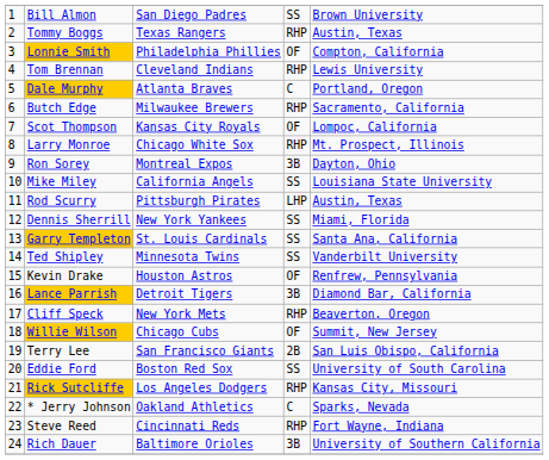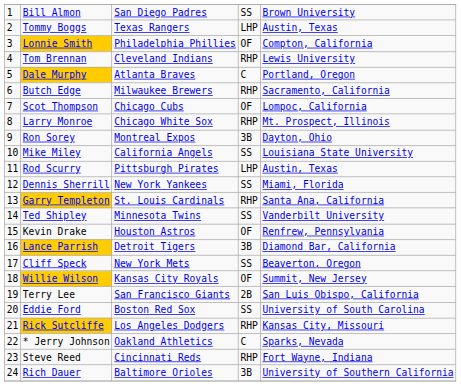 <table class="wikitable">
 <tr>
 </tr>
 <tr>
 <td>1</td>
 <td><a href='#'>Bill Almon</a></td>
 <td><a href='#'>San Diego Padres</a></td>
 <td>SS</td>
 <td><a href='#'>Brown University</a></td>
 </tr>
 <tr>
 <td>2</td>
 <td><a href='#'>Tommy Boggs</a></td>
 <td><a href='#'>Texas Rangers</a></td>
-<td>RHP</td>
+<td>LHP</td>
 <td><a href='#'>Austin, Texas</a></td>
 </tr>
 <tr>
 <td>3</td>
 <td bgcolor="#FFCC00"><a href='#'>Lonnie Smith</a></td>
 <td><a href='#'>Philadelphia Phillies</a></td>
 <td>OF</td>
 <td><a href='#'>Compton, California</a></td>
 </tr>
 <tr>
 <td>4</td>
 <td><a href='#'>Tom Brennan</a></td>
 <td><a href='#'>Cleveland Indians</a></td>
 <td>RHP</td>
 <td><a href='#'>Lewis University</a></td>
 </tr>
 <tr>
 <td>5</td>
 <td bgcolor="#FFCC00"><a href='#'>Dale Murphy</a></td>
 <td><a href='#'>Atlanta Braves</a></td>
 <td>C</td>
 <td><a href='#'>Portland, Oregon</a></td>
 </tr>
 <tr>
 <td>6</td>
 <td><a href='#'>Butch Edge</a></td>
 <td><a href='#'>Milwaukee Brewers</a></td>
 <td>RHP</td>
 <td><a href='#'>Sacramento, California</a></td>
 </tr>
 <tr>
 <td>7</td>
 <td><a href='#'>Scot Thompson</a></td>
-<td><a href='#'>Kansas City Royals</a></td>
+<td><a href='#'>Chicago Cubs</a></td>
 <td>OF</td>
 <td><a href='#'>Lompoc, California</a></td>
 </tr>
 <tr>
 <td>8</td>
 <td><a href='#'>Larry Monroe</a></td>
 <td><a href='#'>Chicago White Sox</a></td>
 <td>RHP</td>
 <td><a href='#'>Mt. Prospect, Illinois</a></td>
 </tr>
 <tr>
 <td>9</td>
 <td><a href='#'>Ron Sorey</a></td>
 <td><a href='#'>Montreal Expos</a></td>
 <td>3B</td>
 <td><a href='#'>Dayton, Ohio</a></td>
 </tr>
 <tr>
 <td>10</td>
 <td><a href='#'>Mike Miley</a></td>
 <td><a href='#'>California Angels</a></td>
 <td>SS</td>
 <td><a href='#'>Louisiana State University</a></td>
 </tr>
 <tr>
 <td>11</td>
 <td><a href='#'>Rod Scurry</a></td>
 <td><a href='#'>Pittsburgh Pirates</a></td>
 <td>LHP</td>
 <td><a href='#'>Austin, Texas</a></td>
 </tr>
 <tr>
 <td>12</td>
 <td><a href='#'>Dennis Sherrill</a></td>
 <td><a href='#'>New York Yankees</a></td>
 <td>SS</td>
 <td><a href='#'>Miami, Florida</a></td>
 </tr>
 <tr>
 <td>13</td>
 <td bgcolor="#FFCC00"><a href='#'>Garry Templeton</a></td>
 <td><a href='#'>St. Louis Cardinals</a></td>
-<td>SS</td>
+<td>RHP</td>
 <td><a href='#'>Santa Ana, California</a></td>
 </tr>
 <tr>
 <td>14</td>
 <td><a href='#'>Ted Shipley</a></td>
 <td><a href='#'>Minnesota Twins</a></td>
 <td>SS</td>
 <td><a href='#'>Vanderbilt University</a></td>
 </tr>
 <tr>
 <td>15</td>
 <td>Kevin Drake</td>
 <td><a href='#'>Houston Astros</a></td>
 <td>OF</td>
 <td><a href='#'>Renfrew, Pennsylvania</a></td>
 </tr>
 <tr>
 <td>16</td>
 <td bgcolor="#FFCC00"><a href='#'>Lance Parrish</a></td>
 <td><a href='#'>Detroit Tigers</a></td>
 <td>3B</td>
 <td><a href='#'>Diamond Bar, California</a></td>
 </tr>
 <tr>
 <td>17</td>
 <td><a href='#'>Cliff Speck</a></td>
 <td><a href='#'>New York Mets</a></td>
-<td>RHP</td>
+<td>SS</td>
 <td><a href='#'>Beaverton, Oregon</a></td>
 </tr>
 <tr>
 <td>18</td>
 <td bgcolor="#FFCC00"><a href='#'>Willie Wilson</a></td>
-<td><a href='#'>Chicago Cubs</a></td>
+<td><a href='#'>Kansas City Royals</a></td>
 <td>OF</td>
 <td><a href='#'>Summit, New Jersey</a></td>
 </tr>
 <tr>
 <td>19</td>
 <td>Terry Lee</td>
 <td><a href='#'>San Francisco Giants</a></td>
 <td>2B</td>
 <td><a href='#'>San Luis Obispo, California</a></td>
 </tr>
 <tr>
 <td>20</td>
 <td><a href='#'>Eddie Ford</a></td>
 <td><a href='#'>Boston Red Sox</a></td>
 <td>SS</td>
 <td><a href='#'>University of South Carolina</a></td>
 </tr>
 <tr>
 <td>21</td>
 <td bgcolor="#FFCC00"><a href='#'>Rick Sutcliffe</a></td>
 <td><a href='#'>Los Angeles Dodgers</a></td>
 <td>RHP</td>
 <td><a href='#'>Kansas City, Missouri</a></td>
 </tr>
 <tr>
 <td>22</td>
 <td><em>*</em> Jerry Johnson</td>
 <td><a href='#'>Oakland Athletics</a></td>
 <td>C</td>
 <td><a href='#'>Sparks, Nevada</a></td>
 </tr>
 <tr>
 <td>23</td>
 <td>Steve Reed</td>
 <td><a href='#'>Cincinnati Reds</a></td>
 <td>RHP</td>
 <td><a href='#'>Fort Wayne, Indiana</a></td>
 </tr>
 <tr>
 <td>24</td>
 <td><a href='#'>Rich Dauer</a></td>
 <td><a href='#'>Baltimore Orioles</a></td>
 <td>3B</td>
 <td><a href='#'>University of Southern California</a></td>
 </tr>
 <tr>
 </tr>
 </table>
